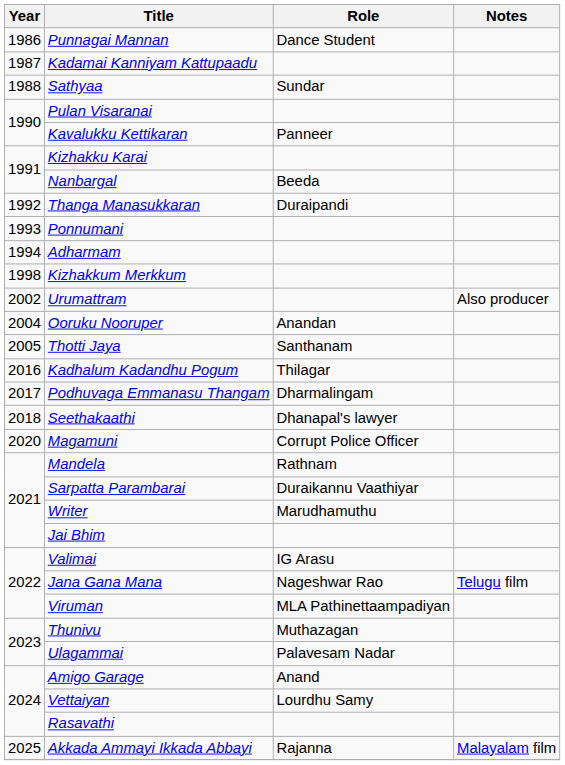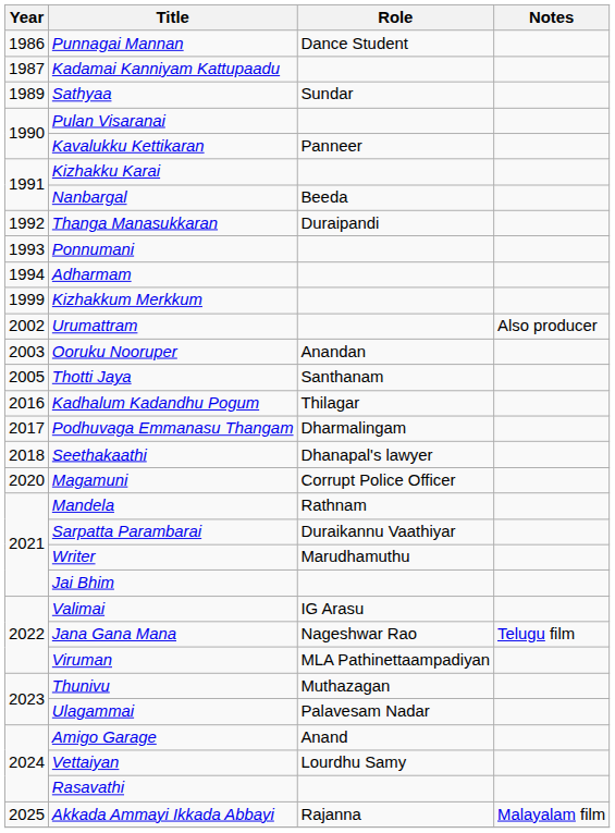 <table class="wikitable sortable">
 <tr>
 <th>Year</th>
 <th>Title</th>
 <th>Role</th>
 <th class="unsortable">Notes</th>
 </tr>
 <tr>
 <td>1986</td>
 <td><em><a href='#'>Punnagai Mannan</a></em></td>
 <td>Dance Student</td>
 <td></td>
 </tr>
 <tr>
 <td>1987</td>
 <td><em><a href='#'>Kadamai Kanniyam Kattupaadu</a></em></td>
 <td></td>
 <td></td>
 </tr>
 <tr>
-<td>1988</td>
+<td>1989</td>
 <td><em><a href='#'>Sathyaa</a></em></td>
 <td>Sundar</td>
 <td></td>
 </tr>
 <tr>
 <td rowspan=2>1990</td>
 <td><em><a href='#'>Pulan Visaranai</a></em></td>
 <td></td>
 <td></td>
 </tr>
 <tr>
 <td><em><a href='#'>Kavalukku Kettikaran</a></em></td>
 <td>Panneer</td>
 <td></td>
 </tr>
 <tr>
 <td rowspan=2>1991</td>
 <td><em><a href='#'>Kizhakku Karai</a></em></td>
 <td></td>
 <td></td>
 </tr>
 <tr>
 <td><em><a href='#'>Nanbargal</a></em></td>
 <td>Beeda</td>
 <td></td>
 </tr>
 <tr>
 <td>1992</td>
 <td><em><a href='#'>Thanga Manasukkaran</a></em></td>
 <td>Duraipandi</td>
 <td></td>
 </tr>
 <tr>
 <td>1993</td>
 <td><em><a href='#'>Ponnumani</a></em></td>
 <td></td>
 <td></td>
 </tr>
 <tr>
 <td>1994</td>
 <td><em><a href='#'>Adharmam</a></em></td>
 <td></td>
 <td></td>
 </tr>
 <tr>
-<td>1998</td>
+<td>1999</td>
 <td><em><a href='#'>Kizhakkum Merkkum</a></em></td>
 <td></td>
 <td></td>
 </tr>
 <tr>
 <td>2002</td>
 <td><em><a href='#'>Urumattram</a></em></td>
 <td></td>
 <td>Also producer</td>
 </tr>
 <tr>
-<td>2004</td>
+<td>2003</td>
 <td><em><a href='#'>Ooruku Nooruper</a></em></td>
 <td>Anandan</td>
 <td></td>
 </tr>
 <tr>
 <td>2005</td>
 <td><em><a href='#'>Thotti Jaya</a></em></td>
 <td>Santhanam</td>
 <td></td>
 </tr>
 <tr>
 <td>2016</td>
 <td><em><a href='#'>Kadhalum Kadandhu Pogum</a></em></td>
 <td>Thilagar</td>
 <td></td>
 </tr>
 <tr>
 <td>2017</td>
 <td><em><a href='#'>Podhuvaga Emmanasu Thangam</a></em></td>
 <td>Dharmalingam</td>
 <td></td>
 </tr>
 <tr>
 <td>2018</td>
 <td><em><a href='#'>Seethakaathi</a></em></td>
 <td>Dhanapal's lawyer</td>
 <td></td>
 </tr>
 <tr>
 <td>2020</td>
 <td><em><a href='#'>Magamuni</a></em></td>
 <td>Corrupt Police Officer</td>
 <td></td>
 </tr>
 <tr>
 <td rowspan=4>2021</td>
 <td><em><a href='#'>Mandela</a></em></td>
 <td>Rathnam</td>
 <td></td>
 </tr>
 <tr>
 <td><em><a href='#'>Sarpatta Parambarai</a></em></td>
 <td>Duraikannu Vaathiyar</td>
 <td></td>
 </tr>
 <tr>
 <td><em><a href='#'>Writer</a></em></td>
 <td>Marudhamuthu</td>
 <td></td>
 </tr>
 <tr>
 <td><em><a href='#'>Jai Bhim</a></em></td>
 <td></td>
 <td></td>
 </tr>
 <tr>
 <td rowspan=3>2022</td>
 <td><em><a href='#'>Valimai</a></em></td>
 <td>IG Arasu</td>
 <td></td>
 </tr>
 <tr>
 <td><em><a href='#'>Jana Gana Mana</a></em></td>
 <td>Nageshwar Rao</td>
 <td><a href='#'>Telugu</a> film</td>
 </tr>
 <tr>
 <td><em><a href='#'>Viruman</a></em></td>
 <td>MLA Pathinettaampadiyan</td>
 <td></td>
 </tr>
 <tr>
 <td rowspan=2>2023</td>
 <td><em><a href='#'>Thunivu</a></em></td>
 <td>Muthazagan</td>
 <td></td>
 </tr>
 <tr>
 <td><em><a href='#'>Ulagammai</a></em></td>
 <td>Palavesam Nadar</td>
 <td></td>
 </tr>
 <tr>
 <td rowspan=3>2024</td>
 <td><em><a href='#'>Amigo Garage</a></em></td>
 <td>Anand</td>
 <td></td>
 </tr>
 <tr>
 <td><em><a href='#'>Vettaiyan</a></em></td>
 <td>Lourdhu Samy</td>
 <td></td>
 </tr>
 <tr>
 <td><em><a href='#'>Rasavathi</a></em></td>
 <td></td>
 <td></td>
 </tr>
 <tr>
 <td>2025</td>
 <td><em><a href='#'>Akkada Ammayi Ikkada Abbayi</a></em></td>
 <td>Rajanna</td>
 <td><a href='#'>Malayalam</a> film</td>
 </tr>
 <tr>
 </tr>
 </table>
